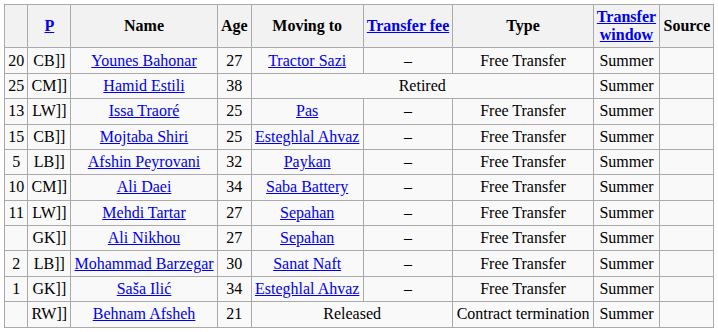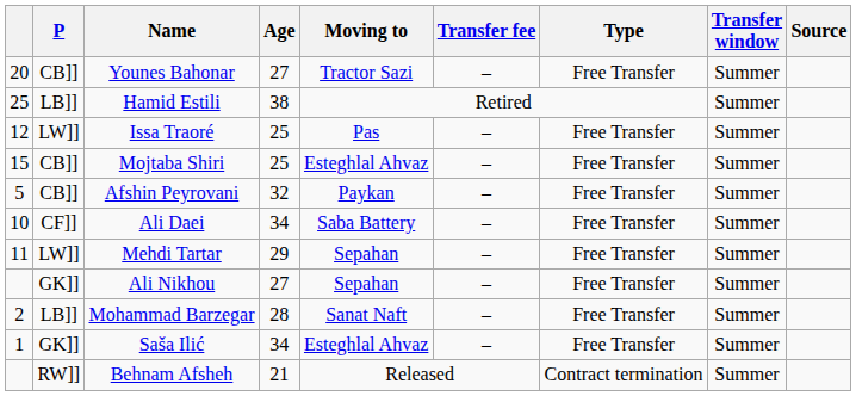 <table class="wikitable sortable " style="text-align:center">
 <tr>
 <th></th>
 <th><a href='#'>P</a></th>
 <th>Name</th>
 <th>Age</th>
 <th>Moving to</th>
 <th><a href='#'>Transfer fee</a></th>
 <th>Type</th>
 <th><a href='#'>Transfer<br>window</a></th>
 <th>Source</th>
 </tr>
 <tr>
 <td>20</td>
 <td [[>CB]]</td>
 <td><a href='#'>Younes Bahonar</a></td>
 <td>27</td>
 <td><a href='#'>Tractor Sazi</a></td>
 <td>–</td>
 <td>Free Transfer</td>
 <td>Summer</td>
 <td></td>
 </tr>
 <tr>
 <td>25</td>
-<td [[>CM]]</td>
+<td [[>LB]]</td>
 <td><a href='#'>Hamid Estili</a></td>
 <td>38</td>
 <td colspan="3">Retired</td>
 <td>Summer</td>
 <td></td>
 </tr>
 <tr>
-<td>13</td>
+<td>12</td>
 <td [[>LW]]</td>
 <td> <a href='#'>Issa Traoré</a></td>
 <td>25</td>
 <td><a href='#'>Pas</a></td>
 <td>–</td>
 <td>Free Transfer</td>
 <td>Summer</td>
 <td></td>
 </tr>
 <tr>
 <td>15</td>
 <td [[>CB]]</td>
 <td><a href='#'>Mojtaba Shiri</a></td>
 <td>25</td>
 <td><a href='#'>Esteghlal Ahvaz</a></td>
 <td>–</td>
 <td>Free Transfer</td>
 <td>Summer</td>
 <td></td>
 </tr>
 <tr>
 <td>5</td>
-<td [[>LB]]</td>
+<td [[>CB]]</td>
 <td><a href='#'>Afshin Peyrovani</a></td>
 <td>32</td>
 <td><a href='#'>Paykan</a></td>
 <td>–</td>
 <td>Free Transfer</td>
 <td>Summer</td>
 <td></td>
 </tr>
 <tr>
 <td>10</td>
-<td [[>CM]]</td>
+<td [[>CF]]</td>
 <td><a href='#'>Ali Daei</a></td>
 <td>34</td>
 <td><a href='#'>Saba Battery</a></td>
 <td>–</td>
 <td>Free Transfer</td>
 <td>Summer</td>
 <td></td>
 </tr>
 <tr>
 <td>11</td>
 <td [[>LW]]</td>
 <td><a href='#'>Mehdi Tartar</a></td>
-<td>27</td>
+<td>29</td>
 <td><a href='#'>Sepahan</a></td>
 <td>–</td>
 <td>Free Transfer</td>
 <td>Summer</td>
 <td></td>
 </tr>
 <tr>
 <td></td>
 <td [[>GK]]</td>
 <td><a href='#'>Ali Nikhou</a></td>
 <td>27</td>
 <td><a href='#'>Sepahan</a></td>
 <td>–</td>
 <td>Free Transfer</td>
 <td>Summer</td>
 <td></td>
 </tr>
 <tr>
 <td>2</td>
 <td [[>LB]]</td>
 <td><a href='#'>Mohammad Barzegar</a></td>
-<td>30</td>
+<td>28</td>
 <td><a href='#'>Sanat Naft</a></td>
 <td>–</td>
 <td>Free Transfer</td>
 <td>Summer</td>
 <td></td>
 </tr>
 <tr>
 <td>1</td>
 <td [[>GK]]</td>
 <td> <a href='#'>Saša Ilić</a></td>
 <td>34</td>
 <td><a href='#'>Esteghlal Ahvaz</a></td>
 <td>–</td>
 <td>Free Transfer</td>
 <td>Summer</td>
 <td></td>
 </tr>
 <tr>
 <td></td>
 <td [[>RW]]</td>
 <td><a href='#'>Behnam Afsheh</a></td>
 <td>21</td>
 <td colspan="2">Released</td>
 <td>Contract termination</td>
 <td>Summer</td>
 <td></td>
 </tr>
 <tr>
 </tr>
 </table>
